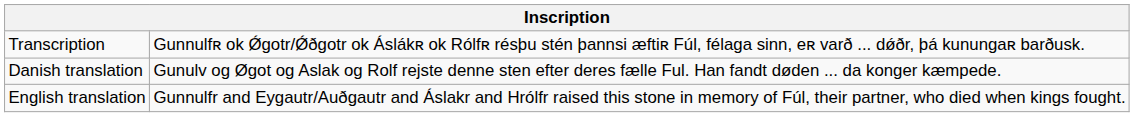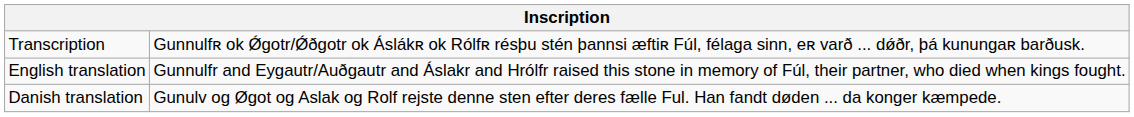 <table class="wikitable">
 <tr>
 <th align="left" colspan="2"><strong>Inscription </strong></th>
 </tr>
 <tr>
 <td align="left">Transcription</td>
 <td>Gunnulfʀ ok Ǿgotr/Ǿðgotr ok Áslákʀ ok Rólfʀ résþu stén þannsi æftiʀ Fúl, félaga sinn, eʀ varð ... dǿðr, þá kunungaʀ barðusk.</td>
 </tr>
 <tr>
+<td align="left">English translation</td>
+<td>Gunnulfr and Eygautr/Auðgautr and Áslakr and Hrólfr raised this stone in memory of Fúl, their partner, who died when kings fought.</td>
+</tr>
+<tr>
 <td align="left">Danish translation</td>
 <td>Gunulv og Øgot og Aslak og Rolf rejste denne sten efter deres fælle Ful. Han fandt døden ... da konger kæmpede.</td>
 </tr>
-<tr>
-<td align="left">English translation</td>
-<td>Gunnulfr and Eygautr/Auðgautr and Áslakr and Hrólfr raised this stone in memory of Fúl, their partner, who died when kings fought.</td>
-</tr>
 </table>
